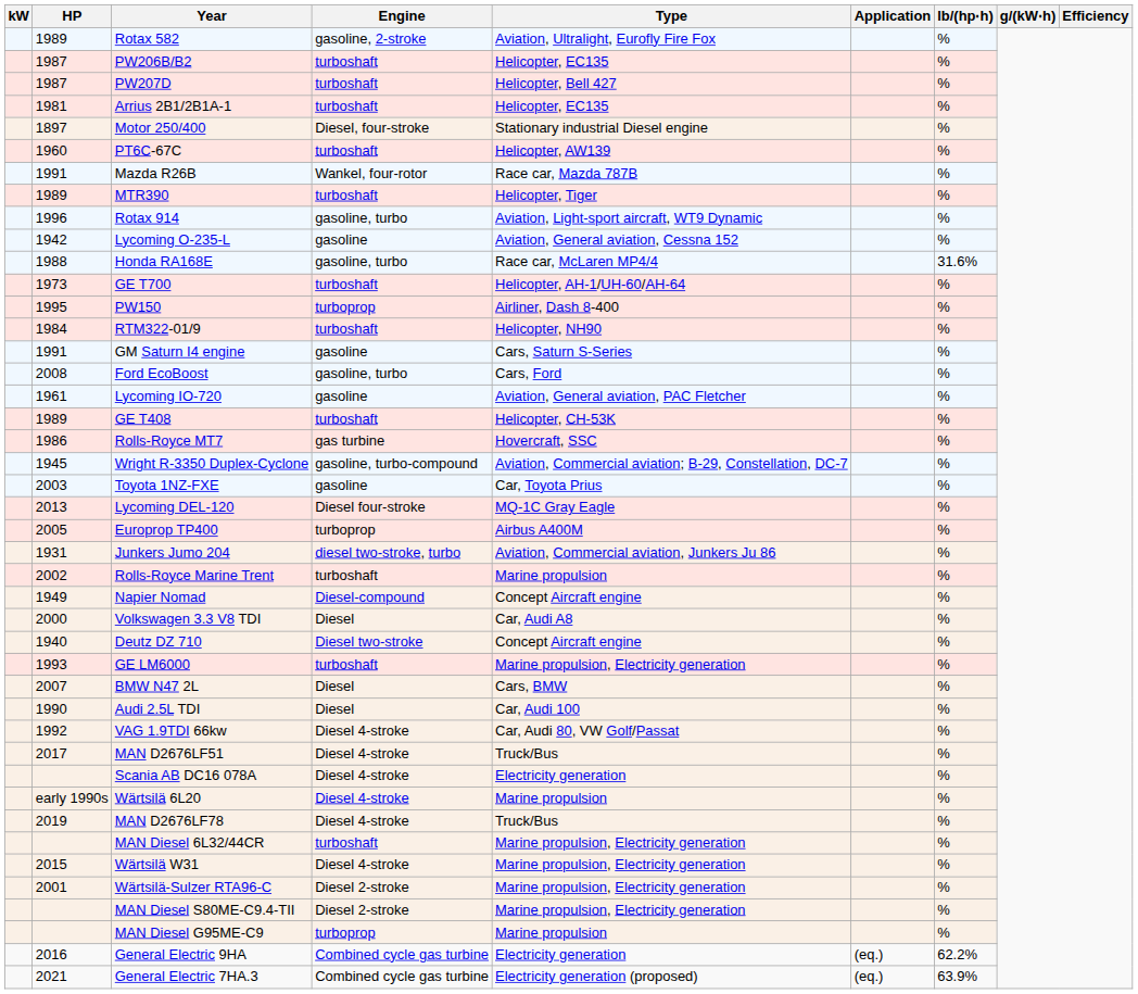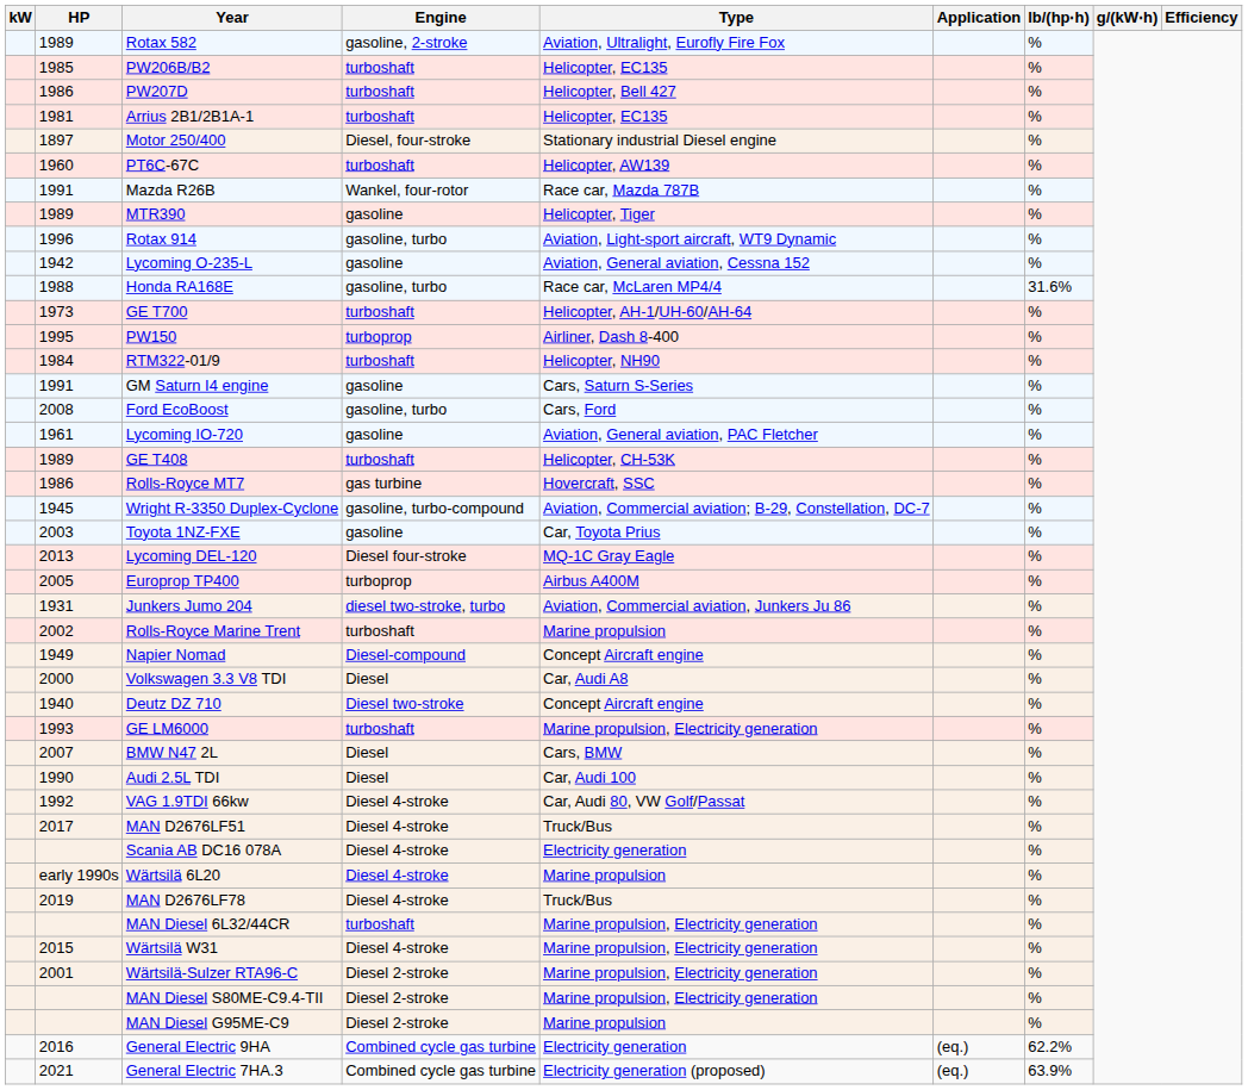 <table class="wikitable sortable">
 <tr>
 <th>kW</th>
 <th>HP</th>
 <th>Year</th>
 <th>Engine</th>
 <th>Type</th>
 <th>Application</th>
 <th>lb/(hp⋅h)</th>
 <th>g/(kW⋅h)</th>
 <th>Efficiency</th>
 </tr>
 <tr style="background-color: AliceBlue">
 <td></td>
 <td>1989</td>
 <td><a href='#'>Rotax 582</a></td>
 <td>gasoline, <a href='#'>2-stroke</a></td>
 <td><a href='#'>Aviation</a>, <a href='#'>Ultralight</a>, <a href='#'>Eurofly Fire Fox</a></td>
 <td></td>
 <td>%</td>
 </tr>
 <tr style="background-color: MistyRose">
 <td></td>
-<td>1987</td>
+<td>1985</td>
 <td><a href='#'>PW206B/B2</a></td>
 <td><a href='#'>turboshaft</a></td>
 <td><a href='#'>Helicopter</a>, <a href='#'>EC135</a></td>
 <td></td>
 <td>%</td>
 </tr>
 <tr style="background-color: MistyRose">
 <td></td>
-<td>1987</td>
+<td>1986</td>
 <td><a href='#'>PW207D</a></td>
 <td><a href='#'>turboshaft</a></td>
 <td><a href='#'>Helicopter</a>, <a href='#'>Bell 427</a></td>
 <td></td>
 <td>%</td>
 </tr>
 <tr style="background-color: MistyRose">
 <td></td>
 <td>1981</td>
 <td><a href='#'>Arrius</a> 2B1/2B1A-1</td>
 <td><a href='#'>turboshaft</a></td>
 <td><a href='#'>Helicopter</a>, <a href='#'>EC135</a></td>
 <td></td>
 <td>%</td>
 </tr>
 <tr style="background-color: Linen">
 <td></td>
 <td>1897</td>
 <td><a href='#'>Motor 250/400</a></td>
 <td>Diesel, four-stroke</td>
 <td>Stationary industrial Diesel engine</td>
 <td></td>
 <td>%</td>
 </tr>
 <tr style="background-color: MistyRose">
 <td></td>
 <td>1960</td>
 <td><a href='#'>PT6C</a>-67C</td>
 <td><a href='#'>turboshaft</a></td>
 <td><a href='#'>Helicopter</a>, <a href='#'>AW139</a></td>
 <td></td>
 <td>%</td>
 </tr>
 <tr style="background-color: AliceBlue">
 <td></td>
 <td>1991</td>
 <td>Mazda R26B</td>
 <td>Wankel, four-rotor</td>
 <td>Race car, <a href='#'>Mazda 787B</a></td>
 <td></td>
 <td>%</td>
 </tr>
 <tr style="background-color: MistyRose">
 <td></td>
 <td>1989</td>
 <td><a href='#'>MTR390</a></td>
-<td><a href='#'>turboshaft</a></td>
+<td>gasoline</td>
 <td><a href='#'>Helicopter</a>, <a href='#'>Tiger</a></td>
 <td></td>
 <td>%</td>
 </tr>
 <tr style="background-color: AliceBlue">
 <td></td>
 <td>1996</td>
 <td><a href='#'>Rotax 914</a></td>
 <td>gasoline, turbo</td>
 <td><a href='#'>Aviation</a>, <a href='#'>Light-sport aircraft</a>, <a href='#'>WT9 Dynamic</a></td>
 <td></td>
 <td>%</td>
 </tr>
 <tr style="background-color: AliceBlue">
 <td></td>
 <td>1942</td>
 <td><a href='#'>Lycoming O-235-L</a></td>
 <td>gasoline</td>
 <td><a href='#'>Aviation</a>, <a href='#'>General aviation</a>, <a href='#'>Cessna 152</a></td>
 <td> </td>
 <td>%</td>
 </tr>
 <tr style="background-color: AliceBlue">
 <td></td>
 <td>1988</td>
 <td><a href='#'>Honda RA168E</a></td>
 <td>gasoline, turbo</td>
 <td>Race car, <a href='#'>McLaren MP4/4</a></td>
 <td></td>
 <td>31.6%</td>
 </tr>
 <tr style="background-color: MistyRose">
 <td></td>
 <td>1973</td>
 <td><a href='#'>GE T700</a></td>
 <td><a href='#'>turboshaft</a></td>
 <td><a href='#'>Helicopter</a>, <a href='#'>AH-1</a>/<a href='#'>UH-60</a>/<a href='#'>AH-64</a></td>
 <td></td>
 <td>%</td>
 </tr>
 <tr style="background-color: MistyRose">
 <td></td>
 <td>1995</td>
 <td><a href='#'>PW150</a></td>
 <td><a href='#'>turboprop</a></td>
 <td><a href='#'>Airliner</a>, <a href='#'>Dash 8</a>-400</td>
 <td></td>
 <td>%</td>
 </tr>
 <tr style="background-color: MistyRose">
 <td></td>
 <td>1984</td>
 <td><a href='#'>RTM322</a>-01/9</td>
 <td><a href='#'>turboshaft</a></td>
 <td><a href='#'>Helicopter</a>, <a href='#'>NH90</a></td>
 <td></td>
 <td>%</td>
 </tr>
 <tr style="background-color: AliceBlue">
 <td></td>
 <td>1991</td>
 <td>GM <a href='#'>Saturn I4 engine</a></td>
 <td>gasoline</td>
 <td>Cars, <a href='#'>Saturn S-Series</a></td>
 <td></td>
 <td>%</td>
 </tr>
 <tr style="background-color: AliceBlue">
 <td></td>
 <td>2008</td>
 <td><a href='#'>Ford EcoBoost</a></td>
 <td>gasoline, turbo</td>
 <td>Cars, <a href='#'>Ford</a></td>
 <td></td>
 <td>%</td>
 </tr>
 <tr style="background-color: AliceBlue">
 <td></td>
 <td>1961</td>
 <td><a href='#'>Lycoming IO-720</a></td>
 <td>gasoline</td>
 <td><a href='#'>Aviation</a>, <a href='#'>General aviation</a>, <a href='#'>PAC Fletcher</a></td>
 <td> </td>
 <td>%</td>
 </tr>
 <tr style="background-color: MistyRose">
 <td></td>
 <td>1989</td>
 <td><a href='#'>GE T408</a></td>
 <td><a href='#'>turboshaft</a></td>
 <td><a href='#'>Helicopter</a>, <a href='#'>CH-53K</a></td>
 <td></td>
 <td>%</td>
 </tr>
 <tr style="background-color: MistyRose">
 <td></td>
 <td>1986</td>
 <td><a href='#'>Rolls-Royce MT7</a></td>
 <td>gas turbine</td>
 <td><a href='#'>Hovercraft</a>, <a href='#'>SSC</a></td>
 <td></td>
 <td>%</td>
 </tr>
 <tr style="background-color: AliceBlue">
 <td></td>
 <td>1945</td>
 <td><a href='#'>Wright R-3350 Duplex-Cyclone</a></td>
 <td>gasoline, turbo-compound</td>
 <td><a href='#'>Aviation</a>, <a href='#'>Commercial aviation</a>; <a href='#'>B-29</a>, <a href='#'>Constellation</a>, <a href='#'>DC-7</a></td>
 <td></td>
 <td>%</td>
 </tr>
 <tr style="background-color: AliceBlue">
 <td></td>
 <td>2003</td>
 <td><a href='#'>Toyota 1NZ-FXE</a></td>
 <td>gasoline</td>
 <td>Car, <a href='#'>Toyota Prius</a></td>
 <td></td>
 <td>%</td>
 </tr>
 <tr style="background-color: MistyRose">
 <td></td>
 <td>2013</td>
 <td><a href='#'>Lycoming DEL-120</a></td>
 <td>Diesel four-stroke</td>
 <td><a href='#'>MQ-1C Gray Eagle</a></td>
 <td></td>
 <td>%</td>
 </tr>
 <tr style="background-color: MistyRose">
 <td></td>
 <td>2005</td>
 <td><a href='#'>Europrop TP400</a></td>
 <td>turboprop</td>
 <td><a href='#'>Airbus A400M</a></td>
 <td></td>
 <td>%</td>
 </tr>
 <tr style="background-color: Linen">
 <td></td>
 <td>1931</td>
 <td><a href='#'>Junkers Jumo 204</a></td>
 <td><a href='#'>diesel two-stroke</a>, <a href='#'>turbo</a></td>
 <td><a href='#'>Aviation</a>, <a href='#'>Commercial aviation</a>, <a href='#'>Junkers Ju 86</a></td>
 <td></td>
 <td>%</td>
 </tr>
 <tr style="background-color: MistyRose">
 <td></td>
 <td>2002</td>
 <td><a href='#'>Rolls-Royce Marine Trent</a></td>
 <td>turboshaft</td>
 <td><a href='#'>Marine propulsion</a></td>
 <td></td>
 <td>%</td>
 </tr>
 <tr style="background-color: Linen">
 <td></td>
 <td>1949</td>
 <td><a href='#'>Napier Nomad</a></td>
 <td><a href='#'>Diesel-compound</a></td>
 <td>Concept <a href='#'>Aircraft engine</a></td>
 <td></td>
 <td>%</td>
 </tr>
 <tr style="background-color: Linen">
 <td></td>
 <td>2000</td>
 <td><a href='#'>Volkswagen 3.3 V8</a> TDI</td>
 <td>Diesel</td>
 <td>Car, <a href='#'>Audi A8</a></td>
 <td></td>
 <td>%</td>
 </tr>
 <tr style="background-color: Linen">
 <td></td>
 <td>1940</td>
 <td><a href='#'>Deutz DZ 710</a></td>
 <td><a href='#'>Diesel two-stroke</a></td>
 <td>Concept <a href='#'>Aircraft engine</a></td>
 <td></td>
 <td>%</td>
 </tr>
 <tr style="background-color: MistyRose">
 <td></td>
 <td>1993</td>
 <td><a href='#'>GE LM6000</a></td>
 <td><a href='#'>turboshaft</a></td>
 <td><a href='#'>Marine propulsion</a>, <a href='#'>Electricity generation</a></td>
 <td></td>
 <td>%</td>
 </tr>
 <tr style="background-color: Linen">
 <td></td>
 <td>2007</td>
 <td><a href='#'>BMW N47</a> 2L</td>
 <td>Diesel</td>
 <td>Cars, <a href='#'>BMW</a></td>
 <td></td>
 <td>%</td>
 </tr>
 <tr style="background-color: Linen">
 <td></td>
 <td>1990</td>
 <td><a href='#'>Audi 2.5L</a> TDI</td>
 <td>Diesel</td>
 <td>Car, <a href='#'>Audi 100</a></td>
 <td></td>
 <td>%</td>
 </tr>
 <tr style="background-color: Linen">
 <td></td>
 <td>1992</td>
 <td><a href='#'>VAG 1.9TDI</a> 66kw</td>
 <td>Diesel 4-stroke</td>
 <td>Car, Audi <a href='#'>80</a>, VW <a href='#'>Golf</a>/<a href='#'>Passat</a></td>
 <td></td>
 <td>%</td>
 </tr>
 <tr style="background-color: Linen">
 <td></td>
 <td>2017</td>
 <td><a href='#'>MAN</a> D2676LF51</td>
 <td>Diesel 4-stroke</td>
 <td>Truck/Bus</td>
 <td></td>
 <td>%</td>
 </tr>
 <tr style="background-color: Linen">
 <td></td>
 <td></td>
 <td><a href='#'>Scania AB</a> DC16 078A</td>
 <td>Diesel 4-stroke</td>
 <td><a href='#'>Electricity generation</a></td>
 <td></td>
 <td>%</td>
 </tr>
 <tr style="background-color: Linen">
 <td></td>
 <td>early 1990s</td>
 <td><a href='#'>Wärtsilä</a> 6L20</td>
 <td><a href='#'>Diesel 4-stroke</a></td>
 <td><a href='#'>Marine propulsion</a></td>
 <td></td>
 <td>%</td>
 </tr>
 <tr style="background-color: Linen">
 <td></td>
 <td>2019</td>
 <td><a href='#'>MAN</a> D2676LF78</td>
 <td>Diesel 4-stroke</td>
 <td>Truck/Bus</td>
 <td></td>
 <td>%</td>
 </tr>
 <tr style="background-color: Linen">
 <td></td>
 <td></td>
 <td><a href='#'>MAN Diesel</a> 6L32/44CR</td>
 <td><a href='#'>turboshaft</a></td>
 <td><a href='#'>Marine propulsion</a>, <a href='#'>Electricity generation</a></td>
 <td></td>
 <td>%</td>
 </tr>
 <tr style="background-color: Linen">
 <td></td>
 <td>2015</td>
 <td><a href='#'>Wärtsilä</a> W31</td>
 <td>Diesel 4-stroke</td>
 <td><a href='#'>Marine propulsion</a>, <a href='#'>Electricity generation</a></td>
 <td></td>
 <td>%</td>
 </tr>
 <tr style="background-color: Linen">
 <td></td>
 <td>2001</td>
 <td><a href='#'>Wärtsilä-Sulzer RTA96-C</a></td>
 <td>Diesel 2-stroke</td>
 <td><a href='#'>Marine propulsion</a>, <a href='#'>Electricity generation</a></td>
 <td></td>
 <td>%</td>
 </tr>
 <tr style="background-color: Linen">
 <td></td>
 <td></td>
 <td><a href='#'>MAN Diesel</a> S80ME-C9.4-TII</td>
 <td>Diesel 2-stroke</td>
 <td><a href='#'>Marine propulsion</a>, <a href='#'>Electricity generation</a></td>
 <td></td>
 <td>%</td>
 </tr>
 <tr style="background-color: Linen">
 <td></td>
 <td></td>
 <td><a href='#'>MAN Diesel</a> G95ME-C9</td>
-<td><a href='#'>turboprop</a></td>
+<td>Diesel 2-stroke</td>
 <td><a href='#'>Marine propulsion</a></td>
 <td></td>
 <td>%</td>
 </tr>
 <tr>
 <td></td>
 <td>2016</td>
 <td><a href='#'>General Electric</a> 9HA</td>
 <td><a href='#'>Combined cycle gas turbine</a></td>
 <td><a href='#'>Electricity generation</a></td>
 <td> (eq.)</td>
 <td>62.2%</td>
 </tr>
 <tr>
 <td></td>
 <td>2021</td>
 <td><a href='#'>General Electric</a> 7HA.3</td>
 <td>Combined cycle gas turbine</td>
 <td><a href='#'>Electricity generation</a> (proposed)</td>
 <td> (eq.)</td>
 <td>63.9%</td>
 </tr>
 </table>
